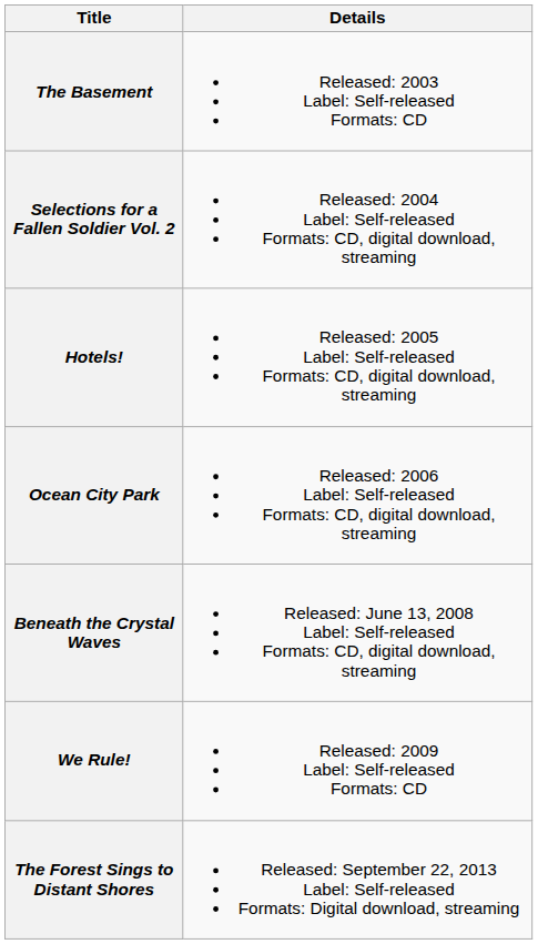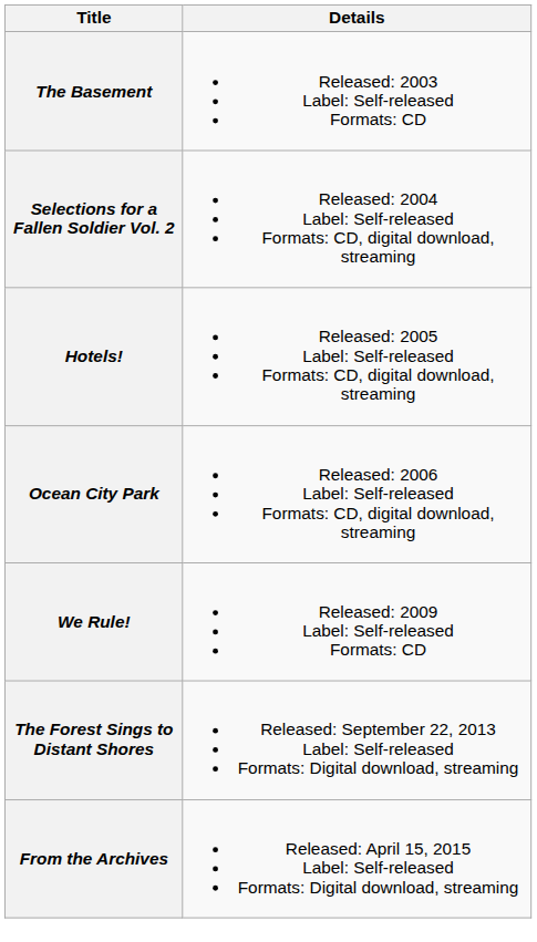 <table class="wikitable plainrowheaders" style="text-align:center">
 <tr>
 <th scope="col" style="width:10em">Title</th>
 <th scope="col" style="width:20em">Details</th>
 </tr>
 <tr>
 <th scope="row"><em>The Basement</em></th>
 <td><br><ul><li>Released: 2003</li><li>Label: Self-released</li><li>Formats: CD</li></ul></td>
 </tr>
 <tr>
 <th scope="row"><em>Selections for a Fallen Soldier Vol. 2</em></th>
 <td><br><ul><li>Released: 2004</li><li>Label: Self-released</li><li>Formats: CD, digital download, streaming</li></ul></td>
 </tr>
 <tr>
 <th scope="row"><em>Hotels!</em></th>
 <td><br><ul><li>Released: 2005</li><li>Label: Self-released</li><li>Formats: CD, digital download, streaming</li></ul></td>
 </tr>
 <tr>
 <th scope="row"><em>Ocean City Park</em></th>
 <td><br><ul><li>Released: 2006</li><li>Label: Self-released</li><li>Formats: CD, digital download, streaming</li></ul></td>
 </tr>
 <tr>
-<th scope="row"><em>Beneath the Crystal Waves</em></th>
-<td><br><ul><li>Released: June 13, 2008</li><li>Label: Self-released</li><li>Formats: CD, digital download, streaming</li></ul></td>
-</tr>
-<tr>
 <th scope="row"><em>We Rule!</em></th>
 <td><br><ul><li>Released: 2009</li><li>Label: Self-released</li><li>Formats: CD</li></ul></td>
 </tr>
 <tr>
 <th scope="row"><em>The Forest Sings to Distant Shores</em></th>
 <td><br><ul><li>Released: September 22, 2013</li><li>Label: Self-released</li><li>Formats: Digital download, streaming</li></ul></td>
 </tr>
+<tr>
+<th scope="row"><em>From the Archives</em></th>
+<td><br><ul><li>Released: April 15, 2015</li><li>Label: Self-released</li><li>Formats: Digital download, streaming</li></ul></td>
+</tr>
 </table>
